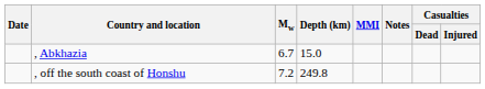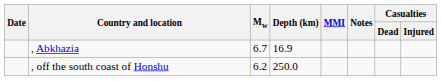 <table class="wikitable sortable sort-under" style="border:1px black; margin-left:1em;">
 <tr>
 <th rowspan="2"><small>Date</small></th>
 <th rowspan="2" style="width: 310px"><small>Country and location</small></th>
 <th rowspan="2"><small>M<sub>w</sub></small></th>
 <th rowspan="2"><small>Depth (km)</small></th>
 <th rowspan="2"><small><a href='#'>MMI</a></small></th>
 <th rowspan="2" class="unsortable"><small>Notes</small></th>
 <th colspan="2"><small>Casualties</small></th>
 </tr>
 <tr>
 <th><small>Dead</small></th>
 <th><small>Injured</small></th>
 </tr>
 <tr>
 <td></td>
 <td>, <a href='#'>Abkhazia</a></td>
 <td>6.7</td>
-<td>15.0</td>
+<td>16.9</td>
 <td></td>
 <td></td>
 <td></td>
 <td></td>
 </tr>
 <tr>
 <td></td>
 <td>, off the south coast of <a href='#'>Honshu</a></td>
-<td>7.2</td>
-<td>249.8</td>
+<td>6.2</td>
+<td>250.0</td>
 <td></td>
 <td></td>
 <td></td>
 <td></td>
 </tr>
 </table>
